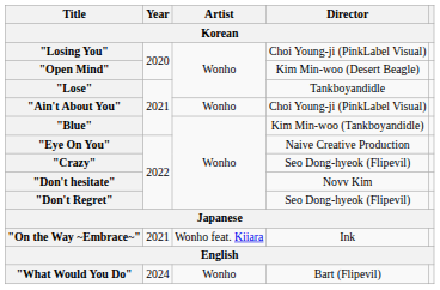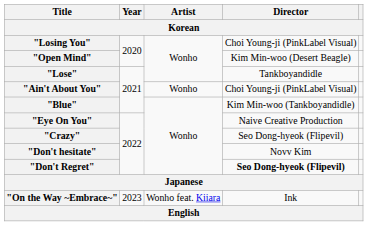 <table class="wikitable plainrowheaders" style="text-align:center;">
 <tr>
 <th scope="col">Title</th>
 <th scope="col">Year</th>
 <th scope="col">Artist</th>
 <th scope="col">Director</th>
 <th scope="col" class="unsortable"></th>
 </tr>
 <tr>
 <th colspan="5">Korean</th>
 </tr>
 <tr>
 <th scope="row">"Losing You"</th>
 <td rowspan="2">2020</td>
 <td rowspan="3">Wonho</td>
 <td>Choi Young-ji (PinkLabel Visual)</td>
 <td></td>
 </tr>
 <tr>
 <th scope="row">"Open Mind"</th>
 <td>Kim Min-woo (Desert Beagle)</td>
 <td></td>
 </tr>
 <tr>
 <th scope="row">"Lose"</th>
 <td rowspan="3">2021</td>
 <td>Tankboyandidle</td>
 <td></td>
 </tr>
 <tr>
 <th scope="row">"Ain't About You"</th>
 <td>Wonho</td>
 <td>Choi Young-ji (PinkLabel Visual)</td>
 <td></td>
 </tr>
 <tr>
 <th scope="row">"Blue"</th>
 <td rowspan="5">Wonho</td>
 <td>Kim Min-woo (Tankboyandidle)</td>
 <td></td>
 </tr>
 <tr>
 <th scope="row">"Eye On You"</th>
 <td rowspan="4">2022</td>
 <td>Naive Creative Production</td>
 <td></td>
 </tr>
 <tr>
 <th scope="row">"Crazy"</th>
 <td>Seo Dong-hyeok (Flipevil)</td>
 <td></td>
 </tr>
 <tr>
 <th scope="row">"Don't hesitate"</th>
 <td>Novv Kim</td>
 <td></td>
 </tr>
 <tr>
 <th scope="row">"Don't Regret"</th>
-<td>Seo Dong-hyeok (Flipevil)</td>
+<td><strong>Seo Dong-hyeok (Flipevil)</strong></td>
 <td></td>
 </tr>
 <tr>
 <th colspan="5">Japanese</th>
 </tr>
 <tr>
 <th scope="row">"On the Way ~Embrace~"</th>
-<td>2021</td>
+<td>2023</td>
 <td>Wonho feat. <a href='#'>Kiiara</a></td>
 <td>Ink</td>
 <td></td>
 </tr>
 <tr>
 <th colspan="5">English</th>
 </tr>
-<tr>
-<th scope="row">"What Would You Do"</th>
-<td>2024</td>
-<td>Wonho</td>
-<td>Bart (Flipevil)</td>
-<td></td>
-</tr>
 </table>
